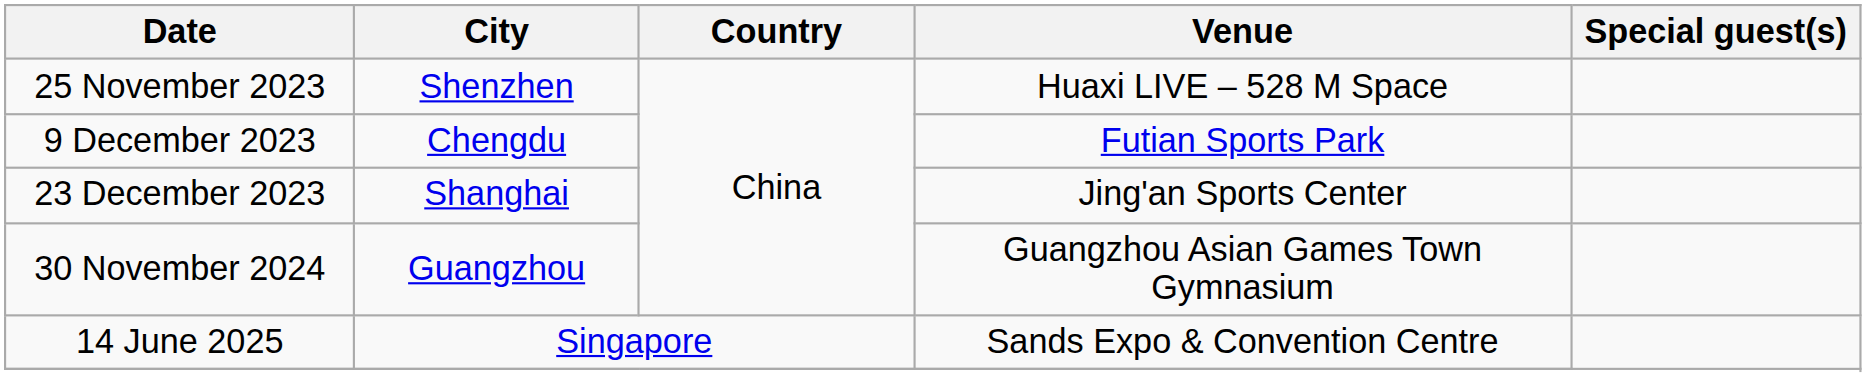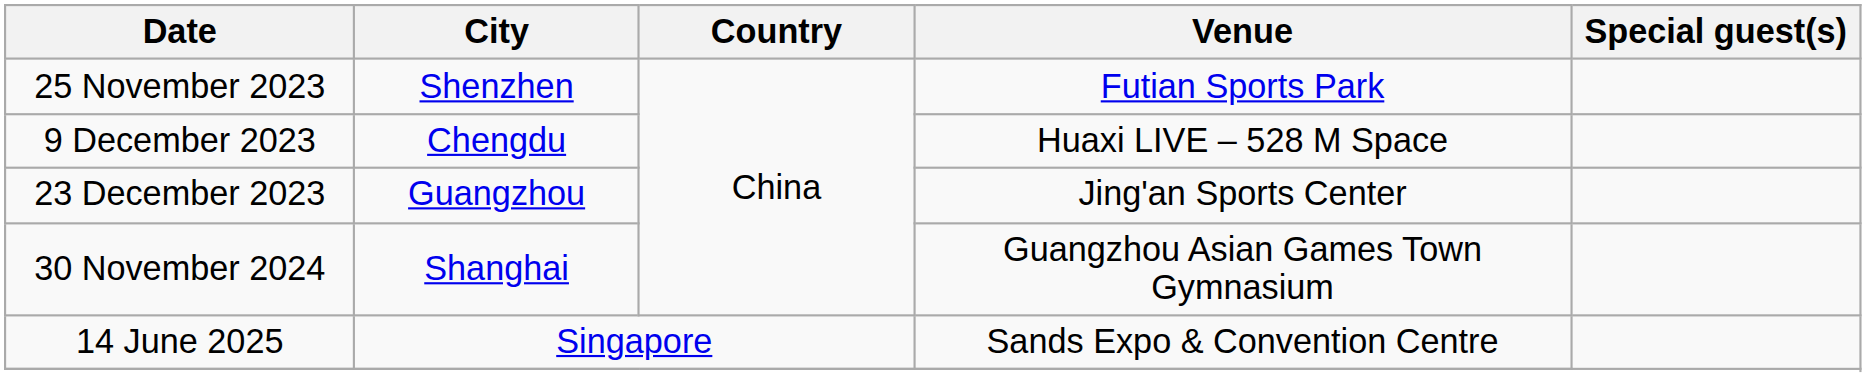 <table class="wikitable" style="text-align:center;">
 <tr>
 <th scope="col" style="width:11em;">Date</th>
 <th scope="col" style="width:8.5em;">City</th>
 <th scope="col" style="width:8.5em;">Country</th>
 <th scope="col" style="width:22em;">Venue</th>
 <th scope="col" style="width:9em;">Special guest(s)</th>
 </tr>
 <tr>
 <td>25 November 2023</td>
 <td><a href='#'>Shenzhen</a></td>
 <td rowspan="4">China</td>
-<td>Huaxi LIVE – 528 M Space</td>
+<td><a href='#'>Futian Sports Park</a></td>
 <td></td>
 </tr>
 <tr>
 <td>9 December 2023</td>
 <td><a href='#'>Chengdu</a></td>
-<td><a href='#'>Futian Sports Park</a></td>
+<td>Huaxi LIVE – 528 M Space</td>
 <td></td>
 </tr>
 <tr>
 <td>23 December 2023</td>
-<td><a href='#'>Shanghai</a></td>
+<td><a href='#'>Guangzhou</a></td>
 <td>Jing'an Sports Center</td>
 <td></td>
 </tr>
 <tr>
 <td>30 November 2024</td>
-<td><a href='#'>Guangzhou</a></td>
+<td><a href='#'>Shanghai</a></td>
 <td>Guangzhou Asian Games Town Gymnasium</td>
 <td></td>
 </tr>
 <tr>
 <td>14 June 2025</td>
 <td colspan="2"><a href='#'>Singapore</a></td>
 <td>Sands Expo & Convention Centre</td>
 </tr>
 <tr>
 </tr>
 </table>
